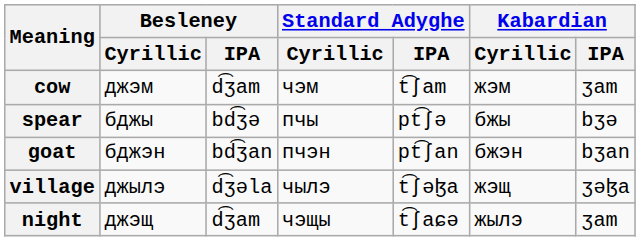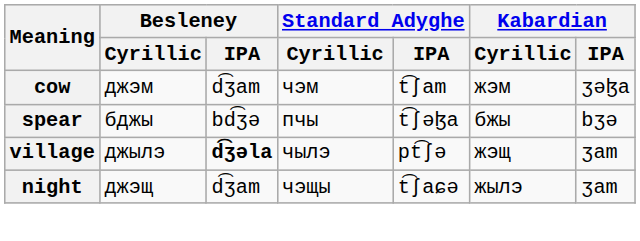 <table class="wikitable">
 <tr>
 <th rowspan=2>Meaning</th>
 <th colspan=2>Besleney</th>
 <th colspan=2><a href='#'>Standard Adyghe</a></th>
 <th colspan=2><a href='#'>Kabardian</a></th>
 </tr>
 <tr>
 <th>Cyrillic</th>
 <th>IPA</th>
 <th>Cyrillic</th>
 <th>IPA</th>
 <th>Cyrillic</th>
 <th>IPA</th>
 </tr>
 <tr>
 <th>cow</th>
 <td>джэм</td>
 <td>d͡ʒam</td>
 <td>чэм</td>
 <td>t͡ʃam</td>
 <td>жэм</td>
-<td>ʒam</td>
+<td>ʒəɮa</td>
 </tr>
 <tr>
 <th>spear</th>
 <td>бджы</td>
 <td>bd͡ʒə</td>
 <td>пчы</td>
-<td>pt͡ʃə</td>
+<td>t͡ʃəɮa</td>
 <td>бжы</td>
 <td>bʒə</td>
 </tr>
 <tr>
-<th>goat</th>
-<td>бджэн</td>
-<td>bd͡ʒan</td>
-<td>пчэн</td>
-<td>pt͡ʃan</td>
-<td>бжэн</td>
-<td>bʒan</td>
-</tr>
-<tr>
 <th>village</th>
 <td>джылэ</td>
-<td>d͡ʒəla</td>
+<td><strong>d͡ʒəla</strong></td>
 <td>чылэ</td>
-<td>t͡ʃəɮa</td>
+<td>pt͡ʃə</td>
 <td>жэщ</td>
-<td>ʒəɮa</td>
+<td>ʒam</td>
 </tr>
 <tr>
 <th>night</th>
 <td>джэщ</td>
 <td>d͡ʒam</td>
 <td>чэщы</td>
 <td>t͡ʃaɕə</td>
 <td>жылэ</td>
 <td>ʒam</td>
 </tr>
 </table>
